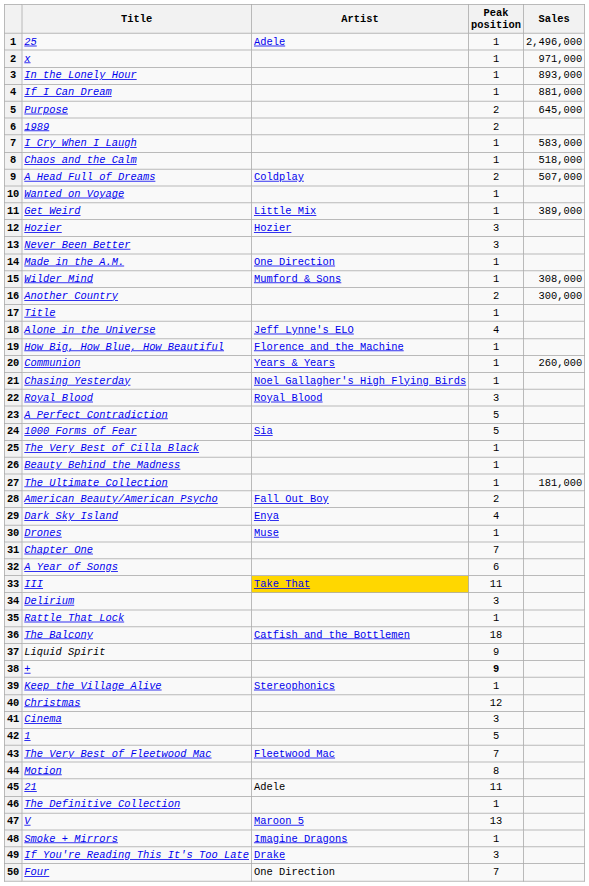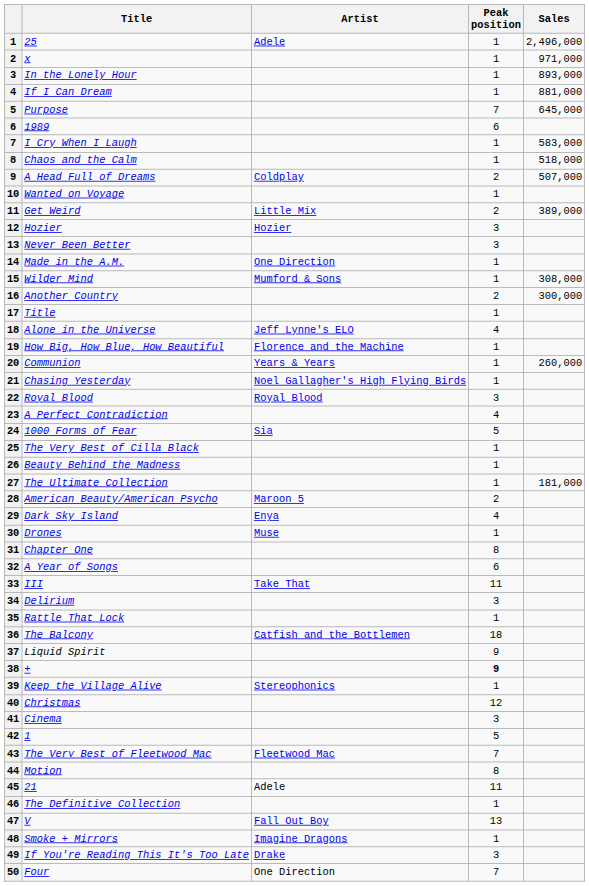 <table class="wikitable plainrowheaders sortable">
 <tr>
 <th scope=col></th>
 <th scope=col>Title</th>
 <th scope=col>Artist</th>
 <th scope=col>Peak<br>position</th>
 <th scope=col>Sales</th>
 </tr>
 <tr>
 <th scope=row style="text-align:center;">1</th>
 <td><em><a href='#'>25</a></em></td>
 <td><a href='#'>Adele</a></td>
 <td align="center">1</td>
 <td align="right">2,496,000</td>
 </tr>
 <tr>
 <th scope=row style="text-align:center;">2</th>
 <td><em><a href='#'>x</a></em></td>
 <td></td>
 <td align="center">1</td>
 <td align="right">971,000</td>
 </tr>
 <tr>
 <th scope=row style="text-align:center;">3</th>
 <td><em><a href='#'>In the Lonely Hour</a></em></td>
 <td></td>
 <td align="center">1</td>
 <td align="right">893,000</td>
 </tr>
 <tr>
 <th scope=row style="text-align:center;">4</th>
 <td><em><a href='#'>If I Can Dream</a></em></td>
 <td></td>
 <td align="center">1</td>
 <td align="right">881,000</td>
 </tr>
 <tr>
 <th scope=row style="text-align:center;">5</th>
 <td><em><a href='#'>Purpose</a></em></td>
 <td></td>
-<td align="center">2</td>
+<td align="center">7</td>
 <td align="right">645,000</td>
 </tr>
 <tr>
 <th scope=row style="text-align:center;">6</th>
 <td><em><a href='#'>1989</a></em></td>
 <td></td>
-<td align="center">2</td>
+<td align="center">6</td>
 <td></td>
 </tr>
 <tr>
 <th scope=row style="text-align:center;">7</th>
 <td><em><a href='#'>I Cry When I Laugh</a></em></td>
 <td></td>
 <td align="center">1</td>
 <td align="right">583,000</td>
 </tr>
 <tr>
 <th scope=row style="text-align:center;">8</th>
 <td><em><a href='#'>Chaos and the Calm</a></em></td>
 <td></td>
 <td align="center">1</td>
 <td align="right">518,000</td>
 </tr>
 <tr>
 <th scope=row style="text-align:center;">9</th>
 <td><em><a href='#'>A Head Full of Dreams</a></em></td>
 <td><a href='#'>Coldplay</a></td>
 <td align="center">2</td>
 <td align="right">507,000</td>
 </tr>
 <tr>
 <th scope=row style="text-align:center;">10</th>
 <td><em><a href='#'>Wanted on Voyage</a></em></td>
 <td></td>
 <td align="center">1</td>
 <td></td>
 </tr>
 <tr>
 <th scope=row style="text-align:center;">11</th>
 <td><em><a href='#'>Get Weird</a></em></td>
 <td><a href='#'>Little Mix</a></td>
-<td align="center">1</td>
+<td align="center">2</td>
 <td align="right">389,000</td>
 </tr>
 <tr>
 <th scope=row style="text-align:center;">12</th>
 <td><em><a href='#'>Hozier</a></em></td>
 <td><a href='#'>Hozier</a></td>
 <td align="center">3</td>
 <td></td>
 </tr>
 <tr>
 <th scope=row style="text-align:center;">13</th>
 <td><em><a href='#'>Never Been Better</a></em></td>
 <td></td>
 <td align="center">3</td>
 <td></td>
 </tr>
 <tr>
 <th scope=row style="text-align:center;">14</th>
 <td><em><a href='#'>Made in the A.M.</a></em></td>
 <td><a href='#'>One Direction</a></td>
 <td align="center">1</td>
 <td></td>
 </tr>
 <tr>
 <th scope=row style="text-align:center;">15</th>
 <td><em><a href='#'>Wilder Mind</a></em></td>
 <td><a href='#'>Mumford & Sons</a></td>
 <td align="center">1</td>
 <td align="right">308,000</td>
 </tr>
 <tr>
 <th scope=row style="text-align:center;">16</th>
 <td><em><a href='#'>Another Country</a></em></td>
 <td></td>
 <td align="center">2</td>
 <td align="right">300,000</td>
 </tr>
 <tr>
 <th scope=row style="text-align:center;">17</th>
 <td><em><a href='#'>Title</a></em></td>
 <td></td>
 <td align="center">1</td>
 <td></td>
 </tr>
 <tr>
 <th scope=row style="text-align:center;">18</th>
 <td><em><a href='#'>Alone in the Universe</a></em></td>
 <td><a href='#'>Jeff Lynne's ELO</a></td>
 <td align="center">4</td>
 <td></td>
 </tr>
 <tr>
 <th scope=row style="text-align:center;">19</th>
 <td><em><a href='#'>How Big, How Blue, How Beautiful</a></em></td>
 <td><a href='#'>Florence and the Machine</a></td>
 <td align="center">1</td>
 <td></td>
 </tr>
 <tr>
 <th scope=row style="text-align:center;">20</th>
 <td><em><a href='#'>Communion</a></em></td>
 <td><a href='#'>Years & Years</a></td>
 <td align="center">1</td>
 <td align="right">260,000</td>
 </tr>
 <tr>
 <th scope=row style="text-align:center;">21</th>
 <td><em><a href='#'>Chasing Yesterday</a></em></td>
 <td><a href='#'>Noel Gallagher's High Flying Birds</a></td>
 <td align="center">1</td>
 <td></td>
 </tr>
 <tr>
 <th scope=row style="text-align:center;">22</th>
 <td><em><a href='#'>Royal Blood</a></em></td>
 <td><a href='#'>Royal Blood</a></td>
 <td align="center">3</td>
 <td></td>
 </tr>
 <tr>
 <th scope=row style="text-align:center;">23</th>
 <td><em><a href='#'>A Perfect Contradiction</a></em></td>
 <td></td>
-<td align="center">5</td>
+<td align="center">4</td>
 <td></td>
 </tr>
 <tr>
 <th scope=row style="text-align:center;">24</th>
 <td><em><a href='#'>1000 Forms of Fear</a></em></td>
 <td><a href='#'>Sia</a></td>
 <td align="center">5</td>
 <td></td>
 </tr>
 <tr>
 <th scope=row style="text-align:center;">25</th>
 <td><em><a href='#'>The Very Best of Cilla Black</a></em></td>
 <td></td>
 <td align="center">1</td>
 <td></td>
 </tr>
 <tr>
 <th scope=row style="text-align:center;">26</th>
 <td><em><a href='#'>Beauty Behind the Madness</a></em></td>
 <td></td>
 <td align="center">1</td>
 <td></td>
 </tr>
 <tr>
 <th scope=row style="text-align:center;">27</th>
 <td><em><a href='#'>The Ultimate Collection</a></em></td>
 <td></td>
 <td align="center">1</td>
 <td align="right">181,000</td>
 </tr>
 <tr>
 <th scope=row style="text-align:center;">28</th>
 <td><em><a href='#'>American Beauty/American Psycho</a></em></td>
-<td><a href='#'>Fall Out Boy</a></td>
+<td><a href='#'>Maroon 5</a></td>
 <td align="center">2</td>
 <td></td>
 </tr>
 <tr>
 <th scope=row style="text-align:center;">29</th>
 <td><em><a href='#'>Dark Sky Island</a></em></td>
 <td><a href='#'>Enya</a></td>
 <td align="center">4</td>
 <td></td>
 </tr>
 <tr>
 <th scope=row style="text-align:center;">30</th>
 <td><em><a href='#'>Drones</a></em></td>
 <td><a href='#'>Muse</a></td>
 <td align="center">1</td>
 <td></td>
 </tr>
 <tr>
 <th scope=row style="text-align:center;">31</th>
 <td><em><a href='#'>Chapter One</a></em></td>
 <td></td>
-<td align="center">7</td>
+<td align="center">8</td>
 <td></td>
 </tr>
 <tr>
 <th scope=row style="text-align:center;">32</th>
 <td><em><a href='#'>A Year of Songs</a></em></td>
 <td></td>
 <td align="center">6</td>
 <td></td>
 </tr>
 <tr>
 <th scope=row style="text-align:center;">33</th>
 <td><em><a href='#'>III</a></em></td>
-<td style="background: gold;"><a href='#'>Take That</a></td>
+<td><a href='#'>Take That</a></td>
 <td align="center">11</td>
 <td></td>
 </tr>
 <tr>
 <th scope=row style="text-align:center;">34</th>
 <td><em><a href='#'>Delirium</a></em></td>
 <td></td>
 <td align="center">3</td>
 <td></td>
 </tr>
 <tr>
 <th scope=row style="text-align:center;">35</th>
 <td><em><a href='#'>Rattle That Lock</a></em></td>
 <td></td>
 <td align="center">1</td>
 <td></td>
 </tr>
 <tr>
 <th scope=row style="text-align:center;">36</th>
 <td><em><a href='#'>The Balcony</a></em></td>
 <td><a href='#'>Catfish and the Bottlemen</a></td>
 <td align="center">18</td>
 <td></td>
 </tr>
 <tr>
 <th scope=row style="text-align:center;">37</th>
 <td><em>Liquid Spirit</em></td>
 <td></td>
 <td align="center">9</td>
 <td></td>
 </tr>
 <tr>
 <th scope=row style="text-align:center;">38</th>
 <td><em><a href='#'>+</a></em></td>
 <td></td>
 <td align="center"><strong>9</strong></td>
 <td></td>
 </tr>
 <tr>
 <th scope=row style="text-align:center;">39</th>
 <td><em><a href='#'>Keep the Village Alive</a></em></td>
 <td><a href='#'>Stereophonics</a></td>
 <td align="center">1</td>
 <td></td>
 </tr>
 <tr>
 <th scope=row style="text-align:center;">40</th>
 <td><em><a href='#'>Christmas</a></em></td>
 <td></td>
 <td align="center">12</td>
 <td></td>
 </tr>
 <tr>
 <th scope=row style="text-align:center;">41</th>
 <td><em><a href='#'>Cinema</a></em></td>
 <td></td>
 <td align="center">3</td>
 <td></td>
 </tr>
 <tr>
 <th scope=row style="text-align:center;">42</th>
 <td><em><a href='#'>1</a></em></td>
 <td></td>
 <td align="center">5</td>
 <td></td>
 </tr>
 <tr>
 <th scope=row style="text-align:center;">43</th>
 <td><em><a href='#'>The Very Best of Fleetwood Mac</a></em></td>
 <td><a href='#'>Fleetwood Mac</a></td>
 <td align="center">7</td>
 <td></td>
 </tr>
 <tr>
 <th scope=row style="text-align:center;">44</th>
 <td><em><a href='#'>Motion</a></em></td>
 <td></td>
 <td align="center">8</td>
 <td></td>
 </tr>
 <tr>
 <th scope=row style="text-align:center;">45</th>
 <td><em><a href='#'>21</a></em></td>
 <td>Adele</td>
 <td align="center">11</td>
 <td></td>
 </tr>
 <tr>
 <th scope=row style="text-align:center;">46</th>
 <td><em><a href='#'>The Definitive Collection</a></em></td>
 <td></td>
 <td align="center">1</td>
 <td></td>
 </tr>
 <tr>
 <th scope=row style="text-align:center;">47</th>
 <td><em><a href='#'>V</a></em></td>
-<td><a href='#'>Maroon 5</a></td>
+<td><a href='#'>Fall Out Boy</a></td>
 <td align="center">13</td>
 <td></td>
 </tr>
 <tr>
 <th scope=row style="text-align:center;">48</th>
 <td><em><a href='#'>Smoke + Mirrors</a></em></td>
 <td><a href='#'>Imagine Dragons</a></td>
 <td align="center">1</td>
 <td></td>
 </tr>
 <tr>
 <th scope=row style="text-align:center;">49</th>
 <td><em><a href='#'>If You're Reading This It's Too Late</a></em></td>
 <td><a href='#'>Drake</a></td>
 <td align="center">3</td>
 <td></td>
 </tr>
 <tr>
 <th scope=row style="text-align:center;">50</th>
 <td><em><a href='#'>Four</a></em></td>
 <td>One Direction</td>
 <td align="center">7</td>
 </tr>
 </table>
